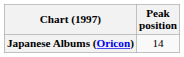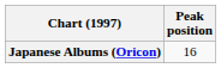 <table class="wikitable sortable plainrowheaders">
 <tr>
 <th>Chart (1997)</th>
 <th>Peak<br>position</th>
 </tr>
 <tr>
 <th scope="row">Japanese Albums (<a href='#'>Oricon</a>)</th>
-<td align="center">14</td>
+<td align="center">16</td>
 </tr>
 </table>
